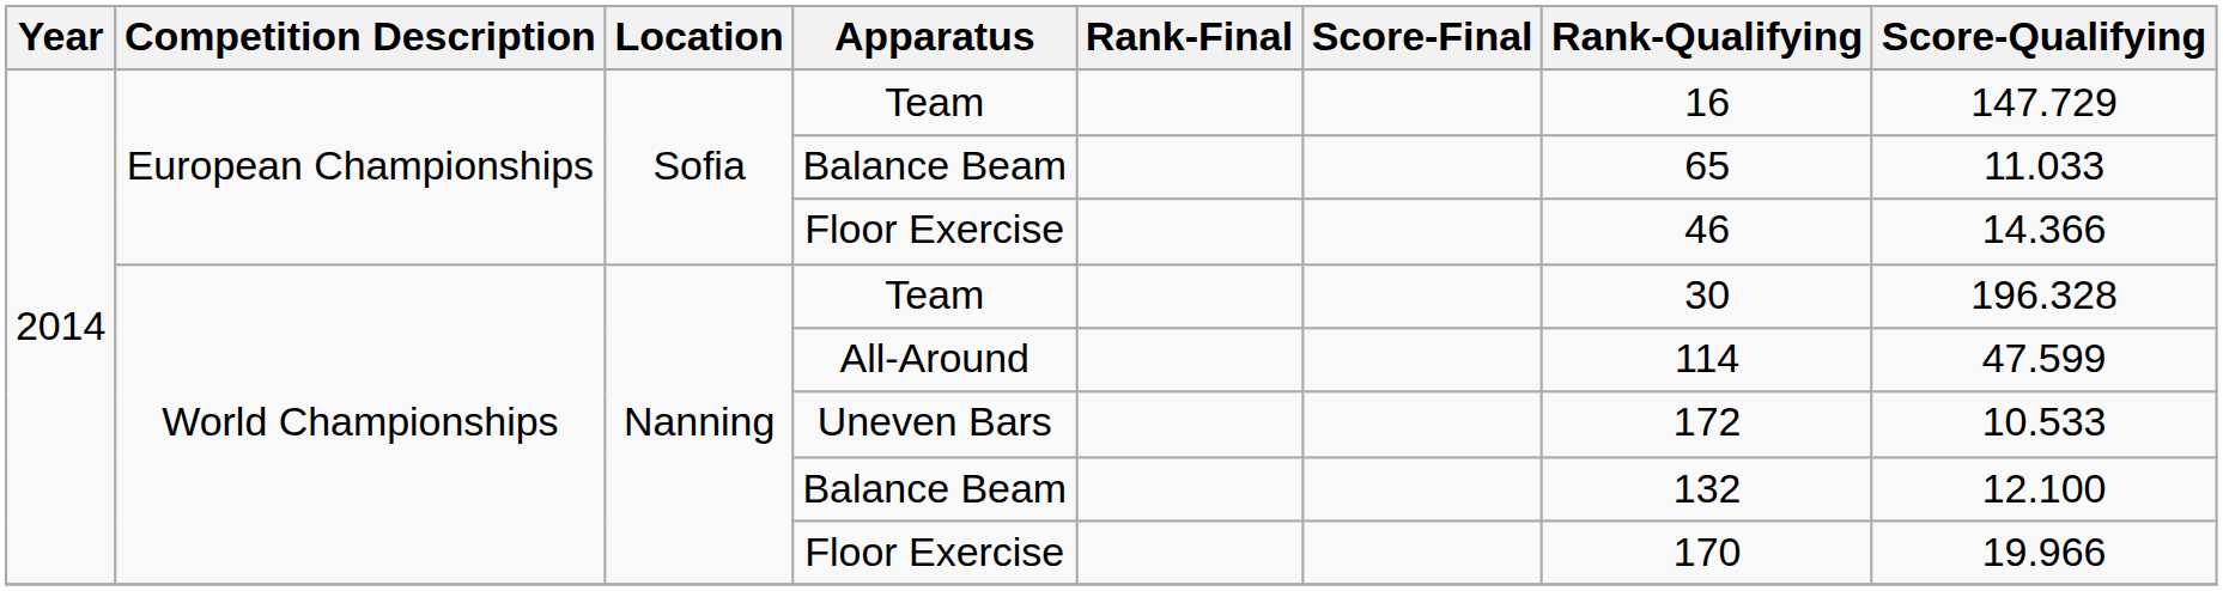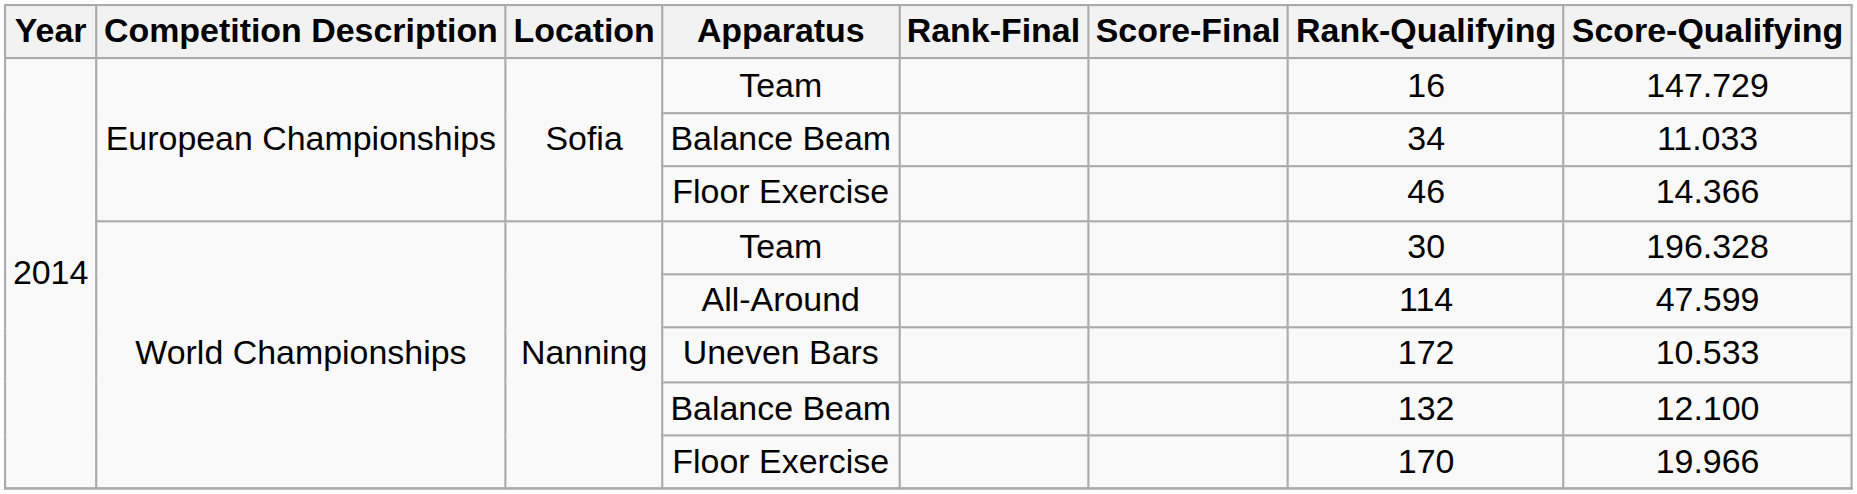 <table class="wikitable" style="text-align:center">
 <tr>
 <th>Year</th>
 <th>Competition Description</th>
 <th>Location</th>
 <th>Apparatus</th>
 <th>Rank-Final</th>
 <th>Score-Final</th>
 <th>Rank-Qualifying</th>
 <th>Score-Qualifying</th>
 </tr>
 <tr>
 <td rowspan=8>2014</td>
 <td rowspan=3>European Championships</td>
 <td rowspan=3>Sofia</td>
 <td>Team</td>
 <td></td>
 <td></td>
 <td>16</td>
 <td>147.729</td>
 </tr>
 <tr>
 <td>Balance Beam</td>
 <td></td>
 <td></td>
-<td>65</td>
+<td>34</td>
 <td>11.033</td>
 </tr>
 <tr>
 <td>Floor Exercise</td>
 <td></td>
 <td></td>
 <td>46</td>
 <td>14.366</td>
 </tr>
 <tr>
 <td rowspan=5>World Championships</td>
 <td rowspan=5>Nanning</td>
 <td>Team</td>
 <td></td>
 <td></td>
 <td>30</td>
 <td>196.328</td>
 </tr>
 <tr>
 <td>All-Around</td>
 <td></td>
 <td></td>
 <td>114</td>
 <td>47.599</td>
 </tr>
 <tr>
 <td>Uneven Bars</td>
 <td></td>
 <td></td>
 <td>172</td>
 <td>10.533</td>
 </tr>
 <tr>
 <td>Balance Beam</td>
 <td></td>
 <td></td>
 <td>132</td>
 <td>12.100</td>
 </tr>
 <tr>
 <td>Floor Exercise</td>
 <td></td>
 <td></td>
 <td>170</td>
 <td>19.966</td>
 </tr>
 <tr>
 </tr>
 </table>
